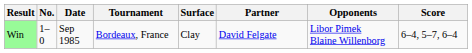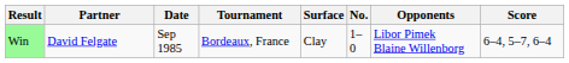 <table class="sortable wikitable">
 <tr>
 <th style="width:40px">Result</th>
-<th style="width:20px">No.</th>
+<th style="width:135px">Partner</th>
 <th style="width:50px">Date</th>
 <th style="width:125px">Tournament</th>
 <th style="width:50px">Surface</th>
-<th style="width:135px">Partner</th>
+<th style="width:20px">No.</th>
 <th style="width:135px">Opponents</th>
 <th style="width:100px" class="unsortable">Score</th>
 </tr>
 <tr>
 <td style="background:#98fb98;">Win</td>
-<td>1–0</td>
+<td> <a href='#'>David Felgate</a></td>
 <td>Sep 1985</td>
 <td><a href='#'>Bordeaux</a>, France</td>
 <td>Clay</td>
-<td> <a href='#'>David Felgate</a></td>
+<td>1–0</td>
 <td> <a href='#'>Libor Pimek</a><br> <a href='#'>Blaine Willenborg</a></td>
 <td>6–4, 5–7, 6–4</td>
 </tr>
 </table>
